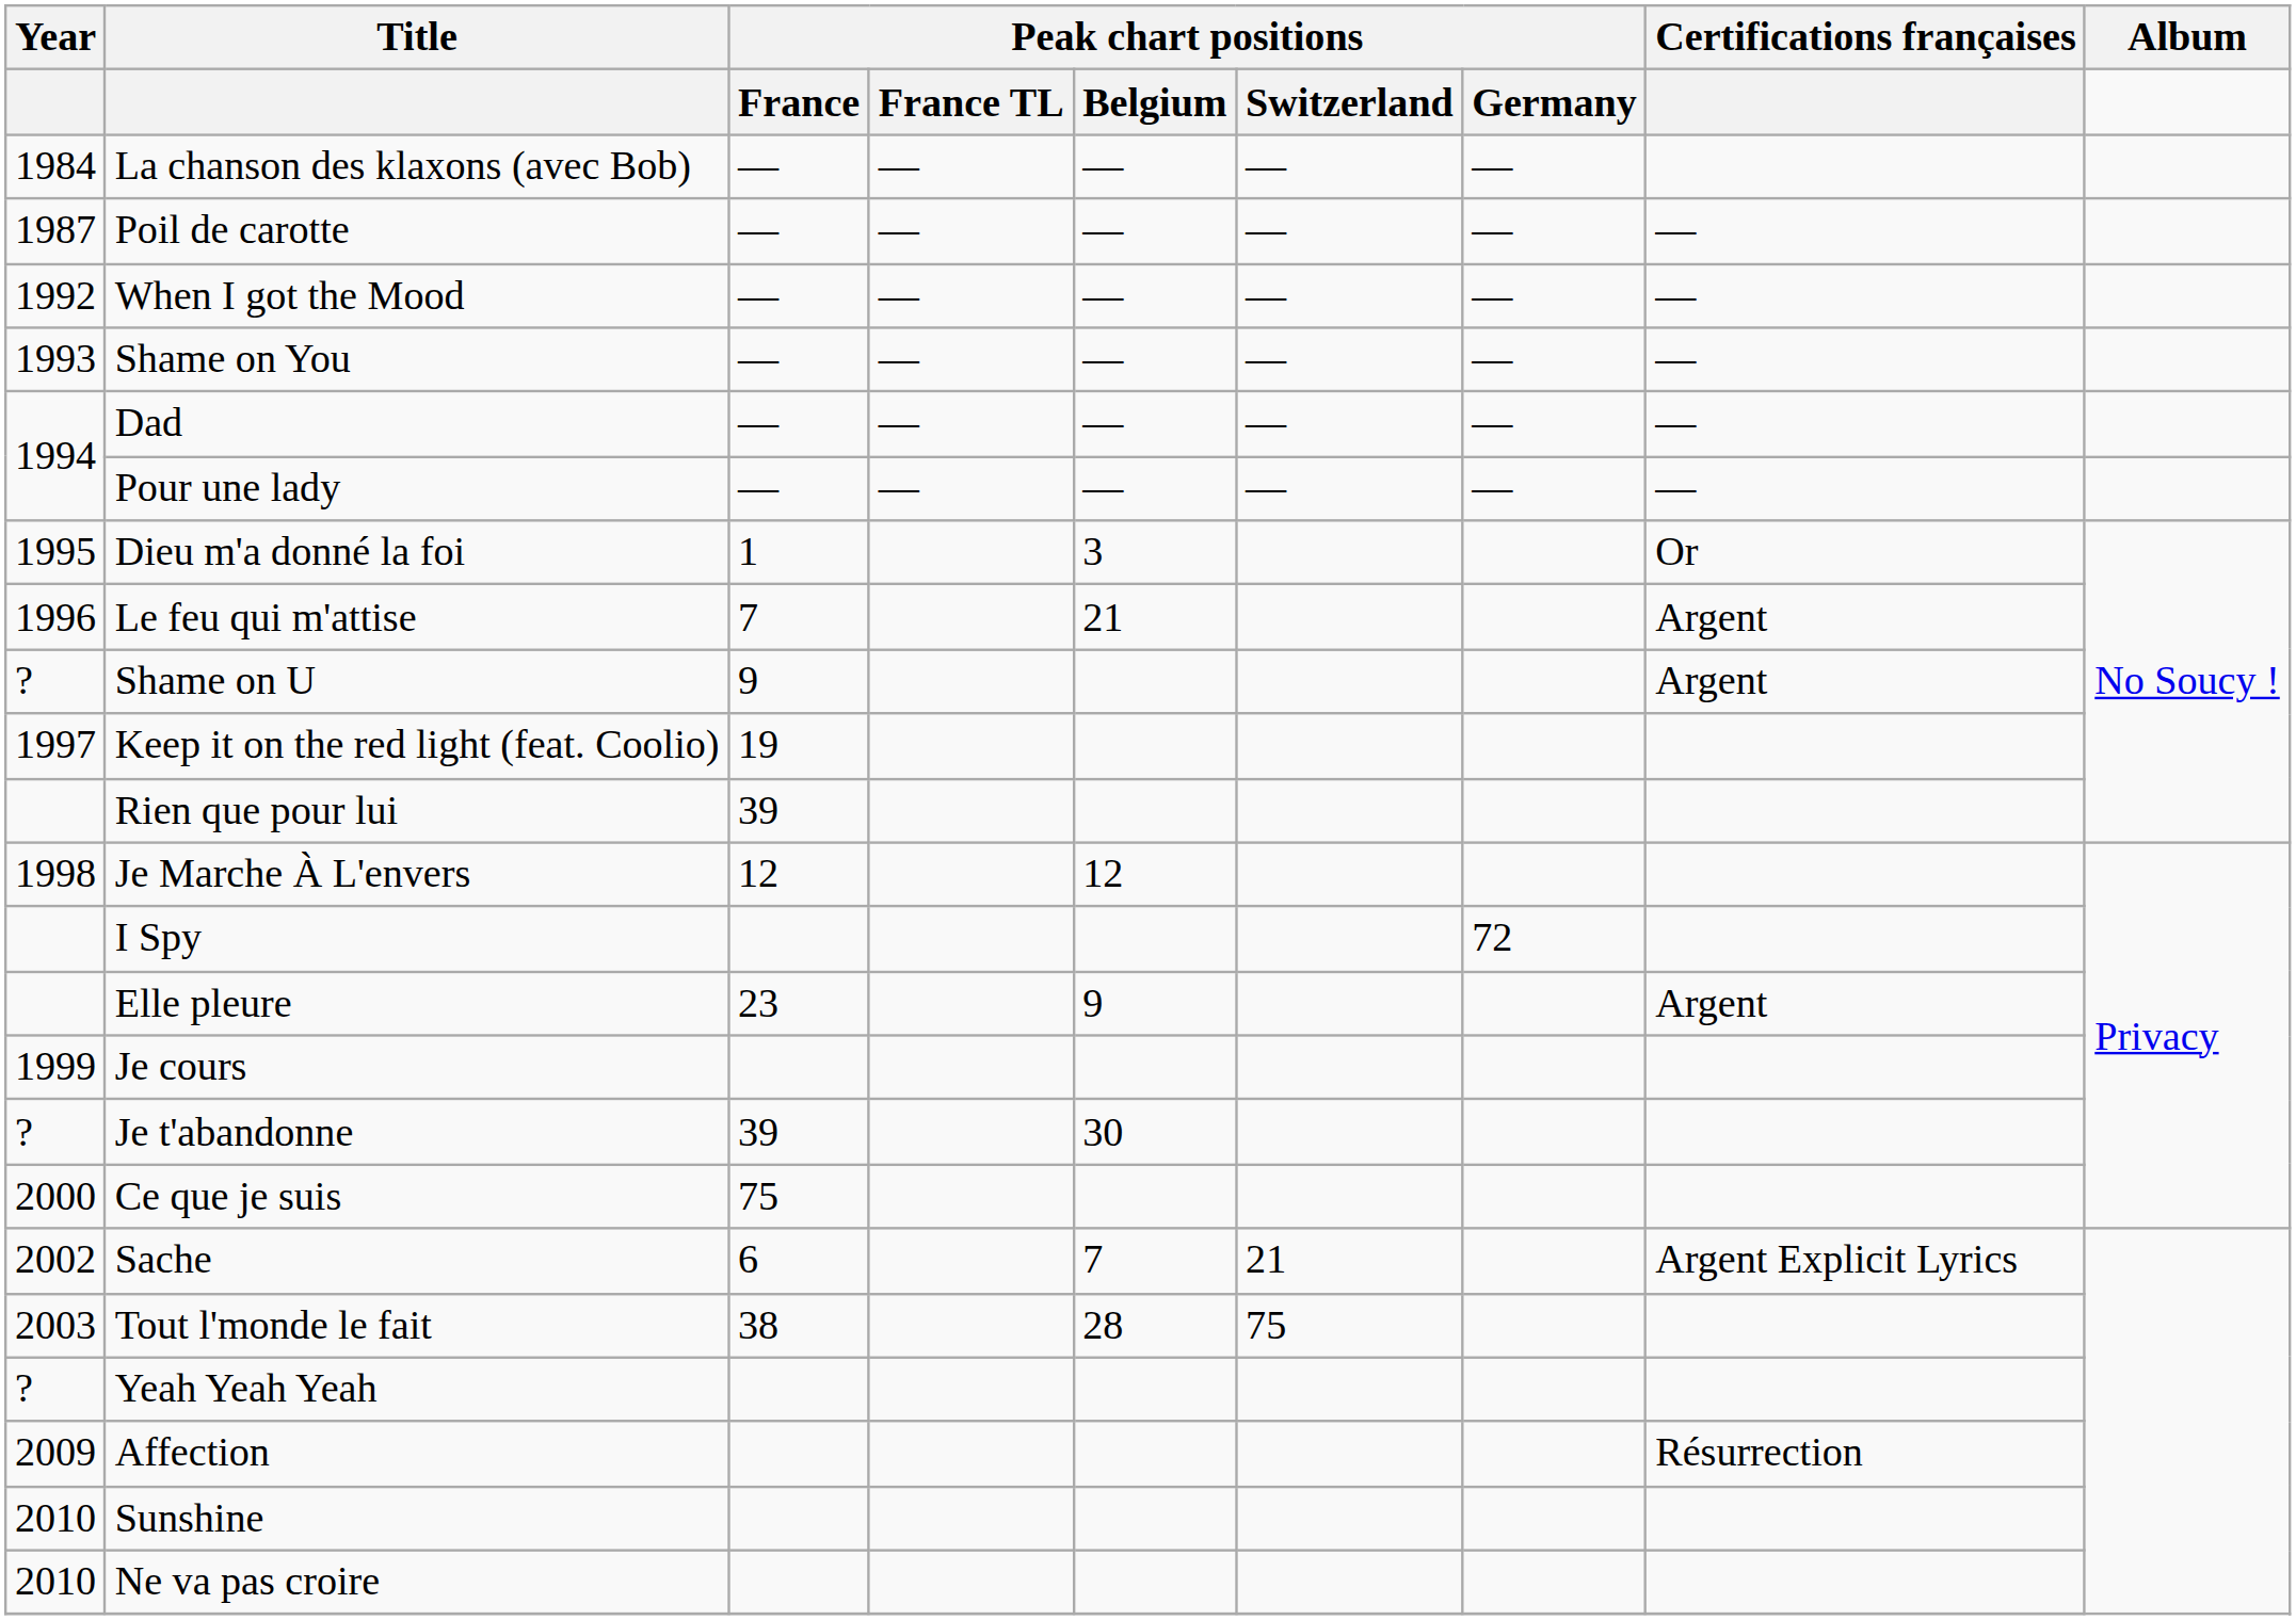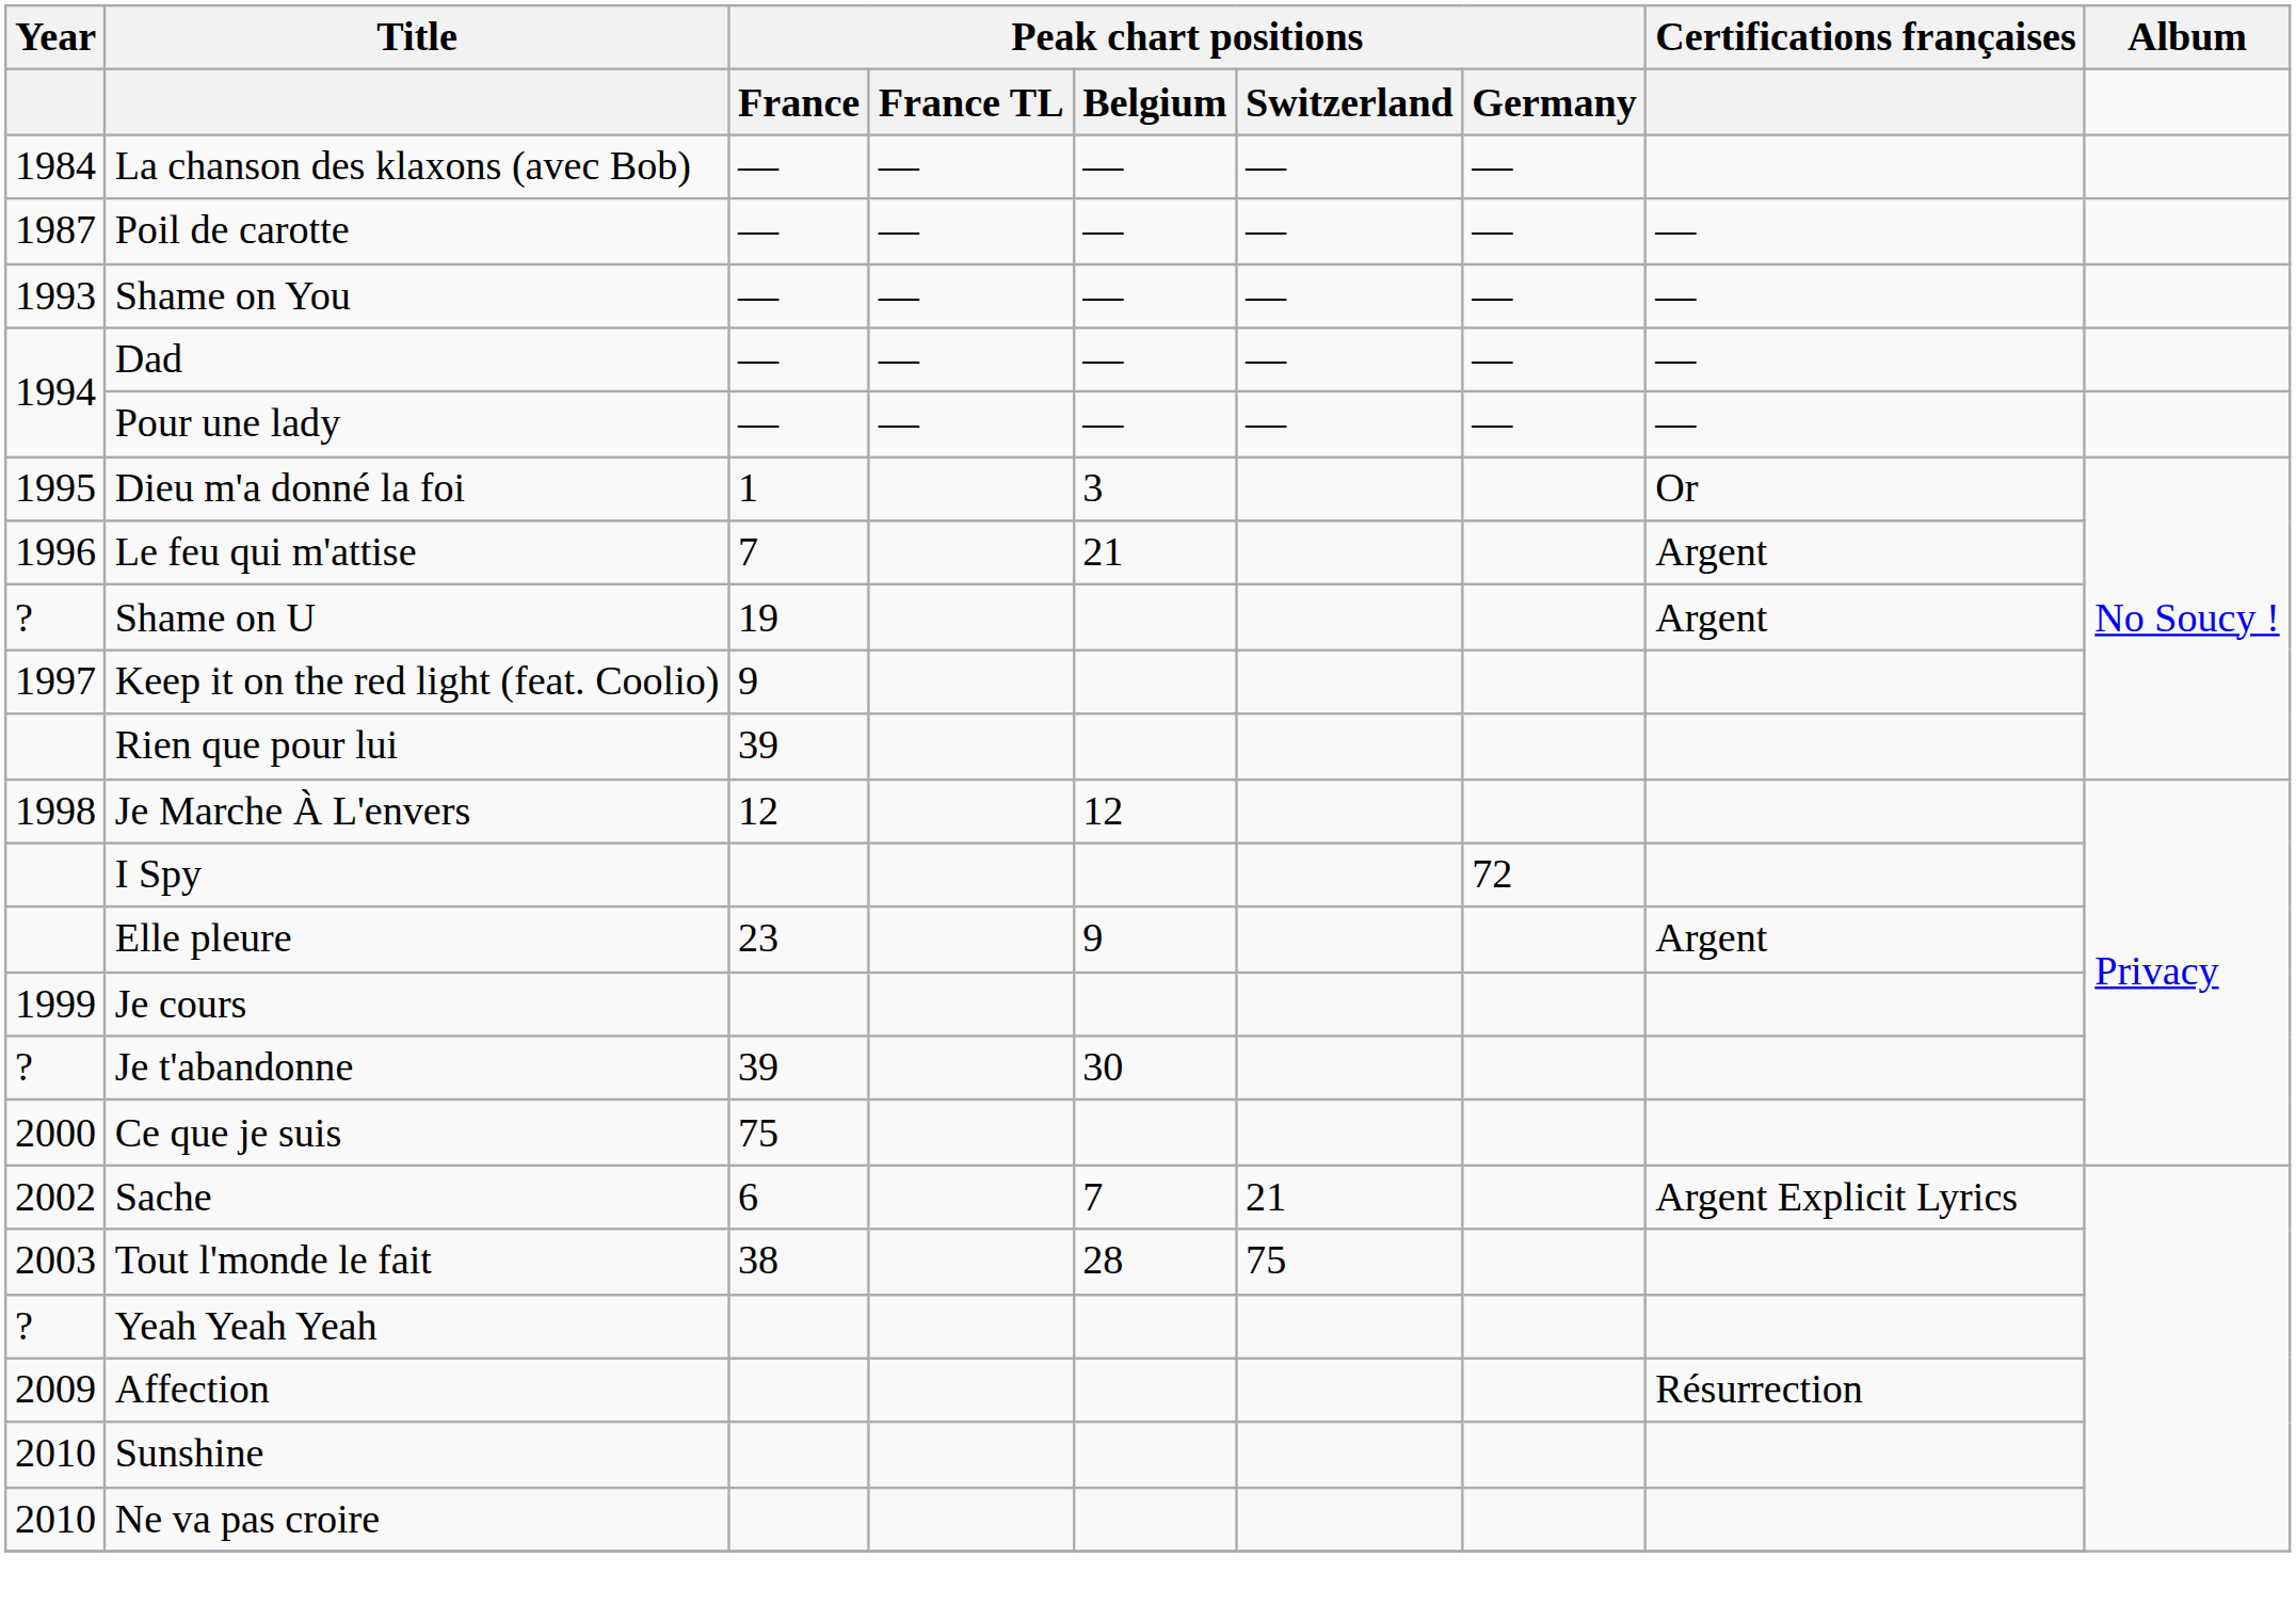 <table class="wikitable sortable">
 <tr>
 <th>Year</th>
 <th>Title</th>
 <th colspan="5">Peak chart positions</th>
 <th>Certifications françaises</th>
 <th>Album</th>
 </tr>
 <tr>
 <th></th>
 <th></th>
 <th>France</th>
 <th>France TL</th>
 <th>Belgium</th>
 <th>Switzerland</th>
 <th>Germany</th>
 <th></th>
 </tr>
 <tr>
 <td>1984</td>
 <td>La chanson des klaxons (avec Bob)</td>
 <td>—</td>
 <td>—</td>
 <td>—</td>
 <td>—</td>
 <td>—</td>
 <td></td>
 <td></td>
 </tr>
 <tr>
 <td>1987</td>
 <td>Poil de carotte</td>
-<td>—</td>
-<td>—</td>
-<td>—</td>
-<td>—</td>
-<td>—</td>
-<td>—</td>
-<td></td>
-</tr>
-<tr>
-<td>1992</td>
-<td>When I got the Mood</td>
 <td>—</td>
 <td>—</td>
 <td>—</td>
 <td>—</td>
 <td>—</td>
 <td>—</td>
 <td></td>
 </tr>
 <tr>
 <td>1993</td>
 <td>Shame on You</td>
 <td>—</td>
 <td>—</td>
 <td>—</td>
 <td>—</td>
 <td>—</td>
 <td>—</td>
 <td></td>
 </tr>
 <tr>
 <td rowspan="2">1994</td>
 <td>Dad</td>
 <td>—</td>
 <td>—</td>
 <td>—</td>
 <td>—</td>
 <td>—</td>
 <td>—</td>
 <td></td>
 </tr>
 <tr>
 <td>Pour une lady</td>
 <td>—</td>
 <td>—</td>
 <td>—</td>
 <td>—</td>
 <td>—</td>
 <td>—</td>
 <td></td>
 </tr>
 <tr>
 <td>1995</td>
 <td>Dieu m'a donné la foi</td>
 <td>1</td>
 <td></td>
 <td>3</td>
 <td></td>
 <td></td>
 <td>Or</td>
 <td rowspan="5"><a href='#'>No Soucy !</a></td>
 </tr>
 <tr>
 <td>1996</td>
 <td>Le feu qui m'attise</td>
 <td>7</td>
 <td></td>
 <td>21</td>
 <td></td>
 <td></td>
 <td>Argent</td>
 </tr>
 <tr>
 <td>?</td>
 <td>Shame on U</td>
-<td>9</td>
+<td>19</td>
 <td></td>
 <td></td>
 <td></td>
 <td></td>
 <td>Argent</td>
 </tr>
 <tr>
 <td>1997</td>
 <td>Keep it on the red light (feat. Coolio)</td>
-<td>19</td>
+<td>9</td>
 <td></td>
 <td></td>
 <td></td>
 <td></td>
 <td></td>
 </tr>
 <tr>
 <td></td>
 <td>Rien que pour lui</td>
 <td>39</td>
 <td></td>
 <td></td>
 <td></td>
 <td></td>
 <td></td>
 </tr>
 <tr>
 <td>1998</td>
 <td>Je Marche À L'envers</td>
 <td>12</td>
 <td></td>
 <td>12</td>
 <td></td>
 <td></td>
 <td></td>
 <td rowspan="6"><a href='#'>Privacy</a></td>
 </tr>
 <tr>
 <td></td>
 <td>I Spy</td>
 <td></td>
 <td></td>
 <td></td>
 <td></td>
 <td>72</td>
 <td></td>
 </tr>
 <tr>
 <td></td>
 <td>Elle pleure</td>
 <td>23</td>
 <td></td>
 <td>9</td>
 <td></td>
 <td></td>
 <td>Argent</td>
 </tr>
 <tr>
 <td>1999</td>
 <td>Je cours</td>
 <td></td>
 <td></td>
 <td></td>
 <td></td>
 <td></td>
 <td></td>
 </tr>
 <tr>
 <td>?</td>
 <td>Je t'abandonne</td>
 <td>39</td>
 <td></td>
 <td>30</td>
 <td></td>
 <td></td>
 <td></td>
 </tr>
 <tr>
 <td>2000</td>
 <td>Ce que je suis</td>
 <td>75</td>
 <td></td>
 <td></td>
 <td></td>
 <td></td>
 <td></td>
 </tr>
 <tr>
 <td>2002</td>
 <td>Sache</td>
 <td>6</td>
 <td></td>
 <td>7</td>
 <td>21</td>
 <td></td>
 <td>Argent	Explicit Lyrics</td>
 </tr>
 <tr>
 <td>2003</td>
 <td>Tout l'monde le fait</td>
 <td>38</td>
 <td></td>
 <td>28</td>
 <td>75</td>
 <td></td>
 <td></td>
 </tr>
 <tr>
 <td>?</td>
 <td>Yeah Yeah Yeah</td>
 <td></td>
 <td></td>
 <td></td>
 <td></td>
 <td></td>
 <td></td>
 </tr>
 <tr>
 <td>2009</td>
 <td>Affection</td>
 <td></td>
 <td></td>
 <td></td>
 <td></td>
 <td></td>
 <td>Résurrection</td>
 </tr>
 <tr>
 <td>2010</td>
 <td>Sunshine</td>
 <td></td>
 <td></td>
 <td></td>
 <td></td>
 <td></td>
 <td></td>
 </tr>
 <tr>
 <td>2010</td>
 <td>Ne va pas croire</td>
 <td></td>
 <td></td>
 <td></td>
 <td></td>
 <td></td>
 <td></td>
 </tr>
 <tr>
 </tr>
 </table>
